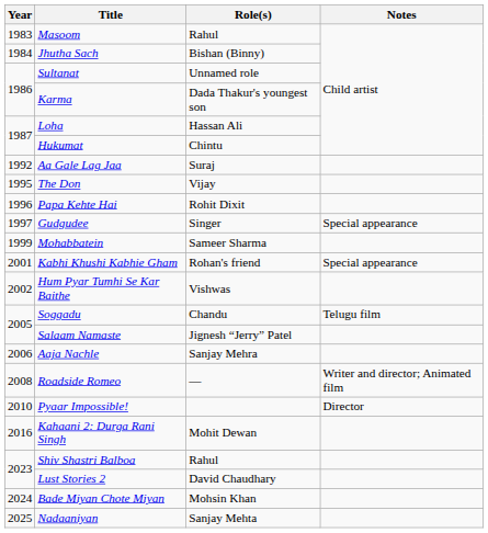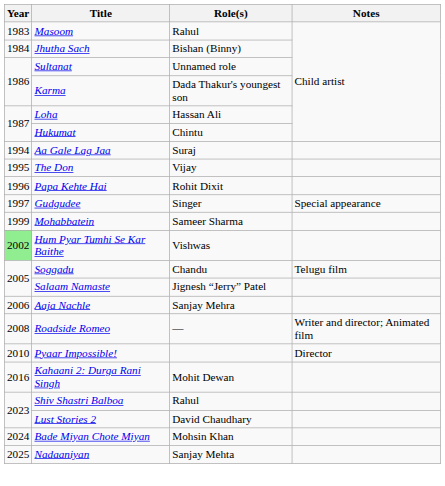 <table class="wikitable plainrowheaders sortable" style="margin-right: 0;">
 <tr>
 <th scope="col">Year</th>
 <th scope="col">Title</th>
 <th scope="col">Role(s)</th>
 <th scope="col" class="sortable">Notes</th>
 </tr>
 <tr>
 <td>1983</td>
 <td><em><a href='#'>Masoom</a></em></td>
 <td>Rahul</td>
 <td rowspan="6">Child artist</td>
 </tr>
 <tr>
 <td>1984</td>
 <td><em><a href='#'>Jhutha Sach</a></em></td>
 <td>Bishan (Binny)</td>
 </tr>
 <tr>
 <td rowspan="2">1986</td>
 <td><em><a href='#'>Sultanat</a></em></td>
 <td>Unnamed role</td>
 </tr>
 <tr>
 <td><em><a href='#'>Karma</a></em></td>
 <td>Dada Thakur's youngest son</td>
 </tr>
 <tr>
 <td rowspan="2">1987</td>
 <td><em><a href='#'>Loha</a></em></td>
 <td>Hassan Ali</td>
 </tr>
 <tr>
 <td><em><a href='#'>Hukumat</a></em></td>
 <td>Chintu</td>
 </tr>
 <tr>
-<td>1992</td>
+<td>1994</td>
 <td><em><a href='#'>Aa Gale Lag Jaa</a></em></td>
 <td>Suraj</td>
 <td></td>
 </tr>
 <tr>
 <td>1995</td>
 <td><em><a href='#'>The Don</a></em></td>
 <td>Vijay</td>
 <td></td>
 </tr>
 <tr>
 <td>1996</td>
 <td><em><a href='#'>Papa Kehte Hai</a></em></td>
 <td>Rohit Dixit</td>
 <td></td>
 </tr>
 <tr>
 <td>1997</td>
 <td><em><a href='#'>Gudgudee</a></em></td>
 <td>Singer</td>
 <td>Special appearance</td>
 </tr>
 <tr>
 <td>1999</td>
 <td><em><a href='#'>Mohabbatein</a></em></td>
 <td>Sameer Sharma</td>
 <td></td>
 </tr>
 <tr>
-<td>2001</td>
-<td><em><a href='#'>Kabhi Khushi Kabhie Gham</a></em></td>
-<td>Rohan's friend</td>
-<td>Special appearance</td>
-</tr>
-<tr>
-<td>2002</td>
+<td style="background: lightgreen;">2002</td>
 <td><em><a href='#'>Hum Pyar Tumhi Se Kar Baithe</a></em></td>
 <td>Vishwas</td>
 <td></td>
 </tr>
 <tr>
 <td rowspan="2">2005</td>
 <td><em><a href='#'>Soggadu</a></em></td>
 <td>Chandu</td>
 <td>Telugu film</td>
 </tr>
 <tr>
 <td><em><a href='#'>Salaam Namaste</a></em></td>
 <td>Jignesh “Jerry” Patel</td>
 <td></td>
 </tr>
 <tr>
 <td>2006</td>
 <td><em><a href='#'>Aaja Nachle</a></em></td>
 <td>Sanjay Mehra</td>
 <td></td>
 </tr>
 <tr>
 <td>2008</td>
 <td><em><a href='#'>Roadside Romeo</a></em></td>
 <td>—</td>
 <td>Writer and director; Animated film</td>
 </tr>
 <tr>
 <td>2010</td>
 <td><em><a href='#'>Pyaar Impossible!</a></em></td>
 <td></td>
 <td>Director</td>
 </tr>
 <tr>
 <td>2016</td>
 <td><em><a href='#'>Kahaani 2: Durga Rani Singh</a></em></td>
 <td>Mohit Dewan</td>
 <td></td>
 </tr>
 <tr>
 <td rowspan="2">2023</td>
 <td><em><a href='#'>Shiv Shastri Balboa</a></em></td>
 <td>Rahul</td>
 <td></td>
 </tr>
 <tr>
 <td><em><a href='#'>Lust Stories 2</a></em></td>
 <td>David Chaudhary</td>
 <td></td>
 </tr>
 <tr>
 <td>2024</td>
 <td><em><a href='#'>Bade Miyan Chote Miyan</a></em></td>
 <td>Mohsin Khan</td>
 <td></td>
 </tr>
 <tr>
 <td>2025</td>
 <td><em><a href='#'>Nadaaniyan</a></em></td>
 <td>Sanjay Mehta</td>
 <td></td>
 </tr>
 </table>
